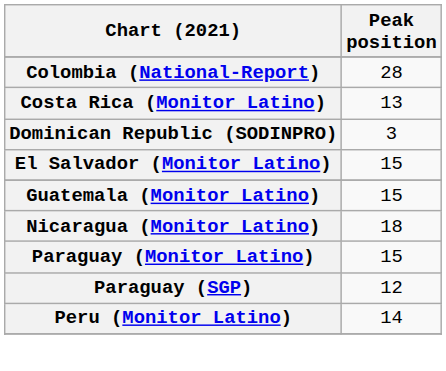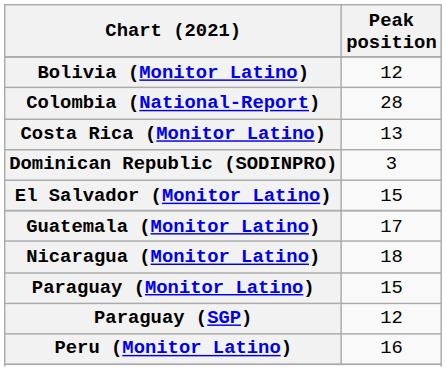 <table class="wikitable sortable plainrowheaders" style="text-align:center">
 <tr>
 <th scope="col">Chart (2021)</th>
 <th scope="col">Peak<br>position</th>
 </tr>
 <tr>
+</tr>
+<tr>
+<th scope="row">Bolivia (<a href='#'>Monitor Latino</a>)</th>
+<td>12</td>
 </tr>
 <tr>
 <th scope="row">Colombia (<a href='#'>National-Report</a>)</th>
 <td>28</td>
 </tr>
 <tr>
 <th scope="row">Costa Rica (<a href='#'>Monitor Latino</a>)</th>
 <td>13</td>
 </tr>
 <tr>
 <th scope="row">Dominican Republic (SODINPRO)</th>
 <td>3</td>
 </tr>
 <tr>
 <th scope="row">El Salvador (<a href='#'>Monitor Latino</a>)</th>
 <td>15</td>
 </tr>
 <tr>
 </tr>
 <tr>
 <th scope="row">Guatemala (<a href='#'>Monitor Latino</a>)</th>
-<td>15</td>
+<td>17</td>
 </tr>
 <tr>
 <th scope="row">Nicaragua (<a href='#'>Monitor Latino</a>)</th>
 <td>18</td>
 </tr>
 <tr>
 <th scope="row">Paraguay (<a href='#'>Monitor Latino</a>)</th>
 <td>15</td>
 </tr>
 <tr>
 <th scope="row">Paraguay (<a href='#'>SGP</a>)</th>
 <td>12</td>
 </tr>
 <tr>
 <th scope="row">Peru (<a href='#'>Monitor Latino</a>)</th>
-<td>14</td>
+<td>16</td>
 </tr>
 <tr>
 </tr>
 <tr>
 </tr>
 </table>
